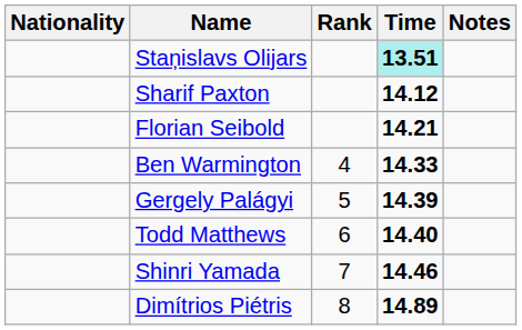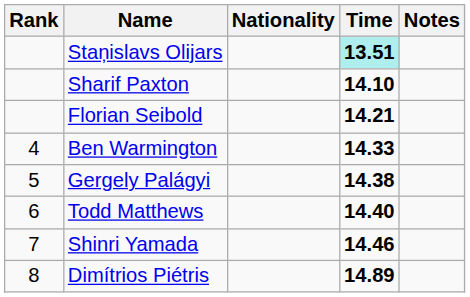 <table class="wikitable sortable" style="text-align:center">
 <tr>
+<th>Rank</th>
+<th>Name</th>
 <th>Nationality</th>
-<th>Name</th>
-<th>Rank</th>
 <th>Time</th>
 <th>Notes</th>
 </tr>
 <tr>
+<td></td>
+<td align=left><a href='#'>Staņislavs Olijars</a></td>
 <td align=left></td>
-<td align=left><a href='#'>Staņislavs Olijars</a></td>
-<td></td>
 <td style="background: paleturquoise;"><strong>13.51</strong></td>
 <td></td>
 </tr>
 <tr>
+<td></td>
+<td align=left><a href='#'>Sharif Paxton</a></td>
 <td align=left></td>
-<td align=left><a href='#'>Sharif Paxton</a></td>
-<td></td>
-<td><strong>14.12</strong></td>
+<td><strong>14.10</strong></td>
 <td></td>
 </tr>
 <tr>
+<td></td>
+<td align=left><a href='#'>Florian Seibold</a></td>
 <td align=left></td>
-<td align=left><a href='#'>Florian Seibold</a></td>
-<td></td>
 <td><strong>14.21</strong></td>
 <td></td>
 </tr>
 <tr>
+<td>4</td>
+<td align=left><a href='#'>Ben Warmington</a></td>
 <td align=left></td>
-<td align=left><a href='#'>Ben Warmington</a></td>
-<td>4</td>
 <td><strong>14.33</strong></td>
 <td></td>
 </tr>
 <tr>
+<td>5</td>
+<td align=left><a href='#'>Gergely Palágyi</a></td>
 <td align=left></td>
-<td align=left><a href='#'>Gergely Palágyi</a></td>
-<td>5</td>
-<td><strong>14.39</strong></td>
+<td><strong>14.38</strong></td>
 <td></td>
 </tr>
 <tr>
+<td>6</td>
+<td align=left><a href='#'>Todd Matthews</a></td>
 <td align=left></td>
-<td align=left><a href='#'>Todd Matthews</a></td>
-<td>6</td>
 <td><strong>14.40</strong></td>
 <td></td>
 </tr>
 <tr>
+<td>7</td>
+<td align=left><a href='#'>Shinri Yamada</a></td>
 <td align=left></td>
-<td align=left><a href='#'>Shinri Yamada</a></td>
-<td>7</td>
 <td><strong>14.46</strong></td>
 <td></td>
 </tr>
 <tr>
+<td>8</td>
+<td align=left><a href='#'>Dimítrios Piétris</a></td>
 <td align=left></td>
-<td align=left><a href='#'>Dimítrios Piétris</a></td>
-<td>8</td>
 <td><strong>14.89</strong></td>
 <td></td>
 </tr>
 </table>
